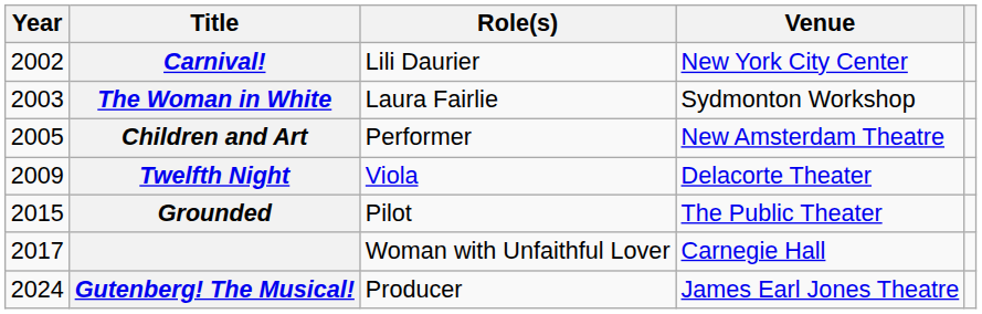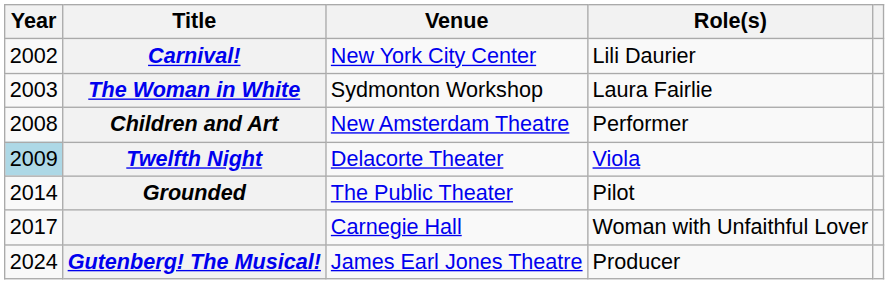 <table class="wikitable plainrowheaders sortable">
 <tr>
 <th scope="col">Year</th>
 <th scope="col">Title</th>
+<th scope="col">Venue</th>
 <th scope="col">Role(s)</th>
-<th scope="col">Venue</th>
 <th scope="col" class="unsortable"></th>
 </tr>
 <tr>
 <td>2002</td>
 <th scope=row><em><a href='#'>Carnival!</a></em></th>
+<td><a href='#'>New York City Center</a></td>
 <td>Lili Daurier</td>
-<td><a href='#'>New York City Center</a></td>
 <td style="text-align: center;"></td>
 </tr>
 <tr>
 <td>2003</td>
 <th scope=row><em><a href='#'>The Woman in White</a></em></th>
+<td>Sydmonton Workshop</td>
 <td>Laura Fairlie</td>
-<td>Sydmonton Workshop</td>
 <td style="text-align: center;"></td>
 </tr>
 <tr>
-<td>2005</td>
+<td>2008</td>
 <th scope=row><em>Children and Art</em></th>
+<td><a href='#'>New Amsterdam Theatre</a></td>
 <td>Performer</td>
-<td><a href='#'>New Amsterdam Theatre</a></td>
 <td style="text-align: center;"></td>
 </tr>
 <tr>
-<td>2009</td>
+<td style="background: lightblue;">2009</td>
 <th scope=row><em><a href='#'>Twelfth Night</a></em></th>
+<td><a href='#'>Delacorte Theater</a></td>
 <td><a href='#'>Viola</a></td>
-<td><a href='#'>Delacorte Theater</a></td>
 <td style="text-align: center;"></td>
 </tr>
 <tr>
-<td>2015</td>
+<td>2014</td>
 <th scope=row><em>Grounded</em></th>
+<td><a href='#'>The Public Theater</a></td>
 <td>Pilot</td>
-<td><a href='#'>The Public Theater</a></td>
 <td style="text-align: center;"></td>
 </tr>
 <tr>
 <td>2017</td>
 <th scope=row></th>
+<td><a href='#'>Carnegie Hall</a></td>
 <td>Woman with Unfaithful Lover</td>
-<td><a href='#'>Carnegie Hall</a></td>
 <td style="text-align: center;"></td>
 </tr>
 <tr>
 <td>2024</td>
 <th scope=row><em><a href='#'>Gutenberg! The Musical!</a></em></th>
+<td><a href='#'>James Earl Jones Theatre</a></td>
 <td>Producer</td>
-<td><a href='#'>James Earl Jones Theatre</a></td>
 <td></td>
 </tr>
 </table>
